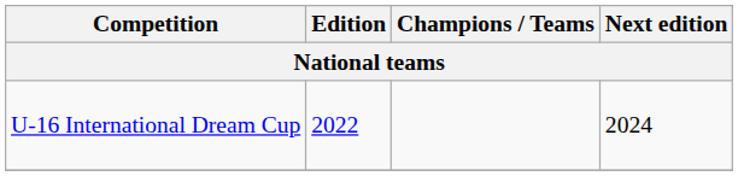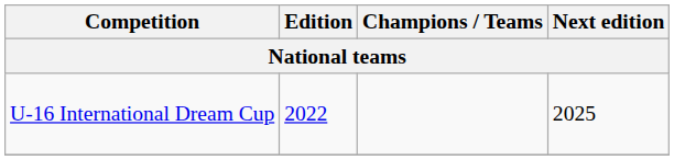 <table class="wikitable">
 <tr>
 <th>Competition</th>
 <th>Edition</th>
 <th>Champions / Teams</th>
 <th>Next edition</th>
 </tr>
 <tr>
 <th colspan=4>National teams</th>
 </tr>
 <tr>
 <td><a href='#'>U-16 International Dream Cup</a></td>
 <td><a href='#'>2022</a></td>
 <td><strong></strong> <br> <br> <br></td>
-<td>2024</td>
+<td>2025</td>
 </tr>
 <tr>
 </tr>
 </table>
